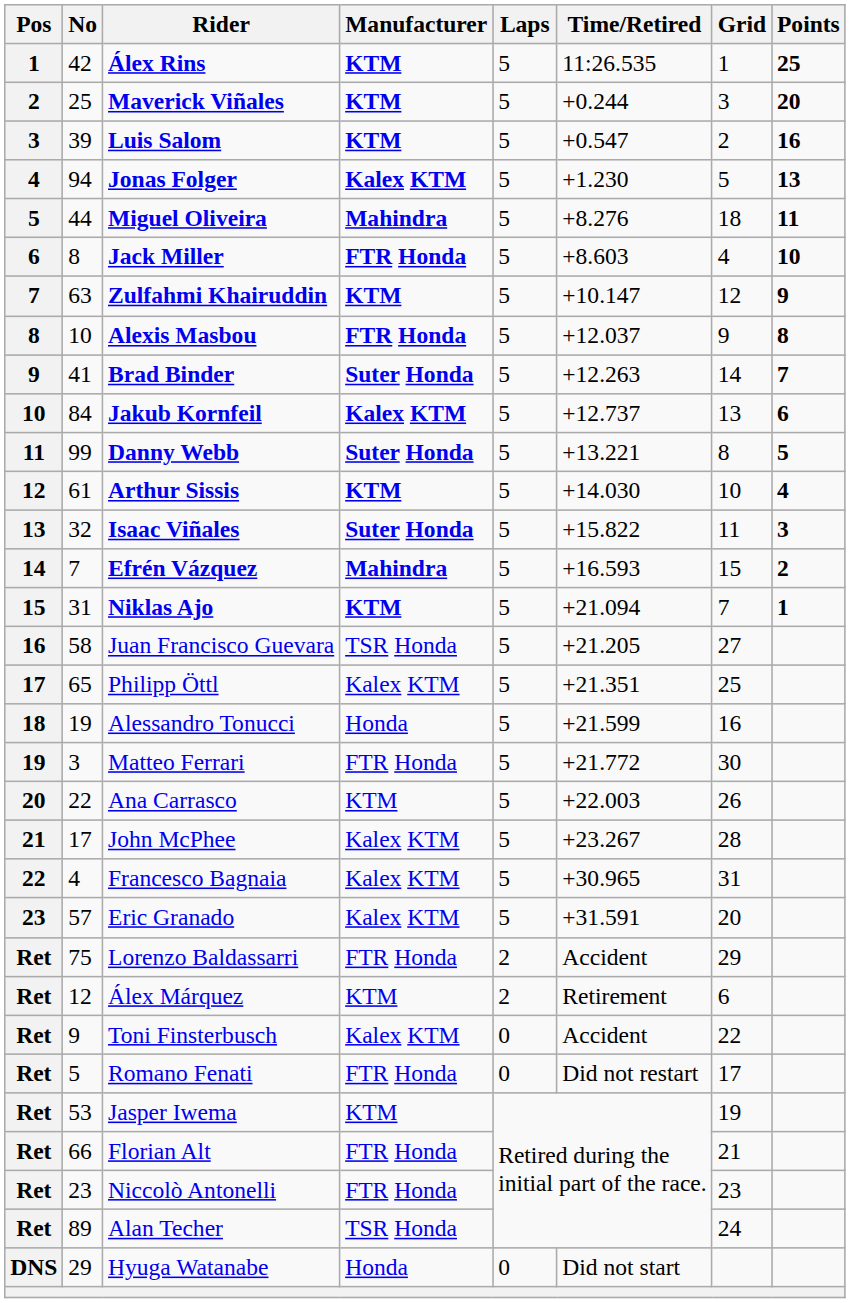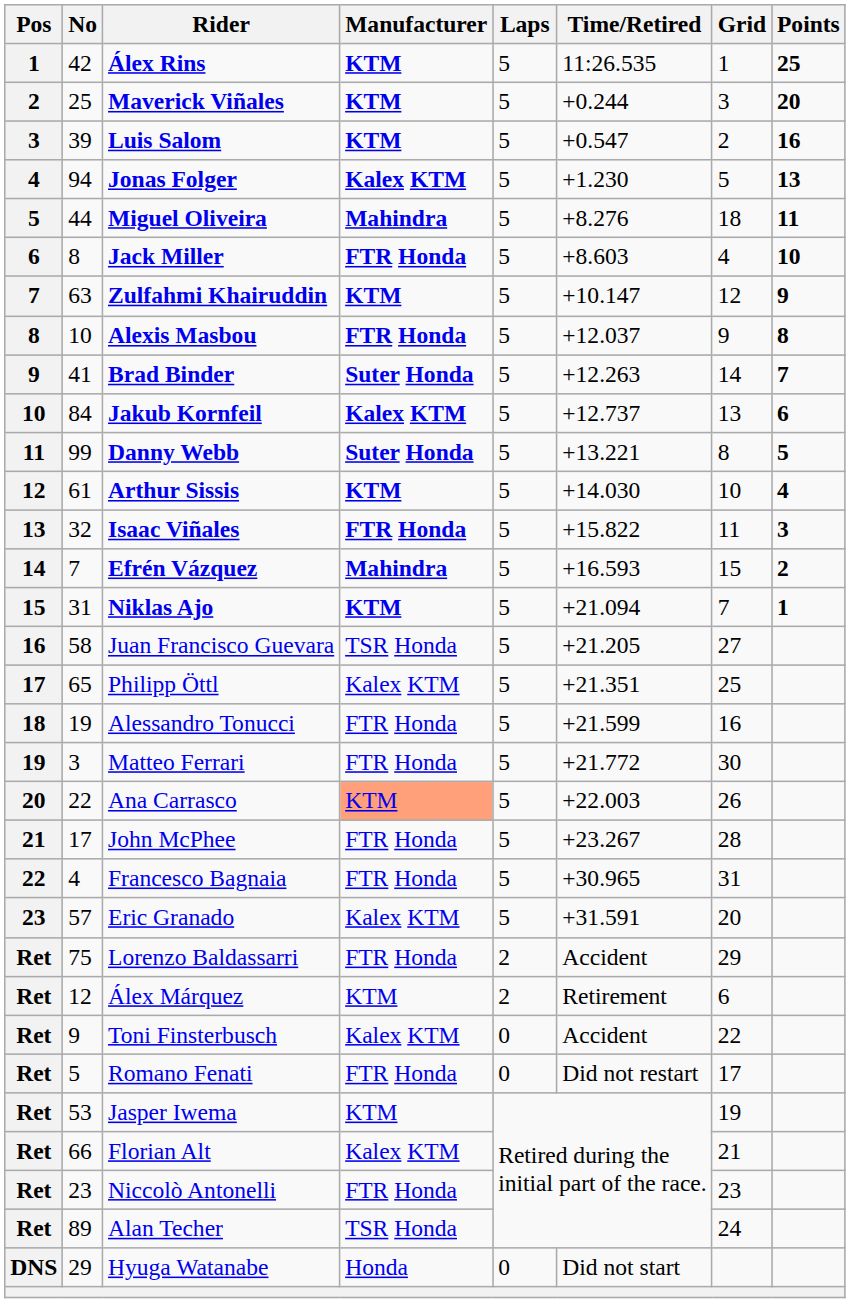 <table class="wikitable" style="font-size: 95%;">
 <tr>
 <th>Pos</th>
 <th>No</th>
 <th>Rider</th>
 <th>Manufacturer</th>
 <th>Laps</th>
 <th>Time/Retired</th>
 <th>Grid</th>
 <th>Points</th>
 </tr>
 <tr>
 <th>1</th>
 <td>42</td>
 <td> <strong><a href='#'>Álex Rins</a></strong></td>
 <td><strong><a href='#'>KTM</a></strong></td>
 <td>5</td>
 <td>11:26.535</td>
 <td>1</td>
 <td><strong>25</strong></td>
 </tr>
 <tr>
 <th>2</th>
 <td>25</td>
 <td> <strong><a href='#'>Maverick Viñales</a></strong></td>
 <td><strong><a href='#'>KTM</a></strong></td>
 <td>5</td>
 <td>+0.244</td>
 <td>3</td>
 <td><strong>20</strong></td>
 </tr>
 <tr>
 <th>3</th>
 <td>39</td>
 <td> <strong><a href='#'>Luis Salom</a></strong></td>
 <td><strong><a href='#'>KTM</a></strong></td>
 <td>5</td>
 <td>+0.547</td>
 <td>2</td>
 <td><strong>16</strong></td>
 </tr>
 <tr>
 <th>4</th>
 <td>94</td>
 <td> <strong><a href='#'>Jonas Folger</a></strong></td>
 <td><strong><a href='#'>Kalex</a> <a href='#'>KTM</a></strong></td>
 <td>5</td>
 <td>+1.230</td>
 <td>5</td>
 <td><strong>13</strong></td>
 </tr>
 <tr>
 <th>5</th>
 <td>44</td>
 <td> <strong><a href='#'>Miguel Oliveira</a></strong></td>
 <td><strong><a href='#'>Mahindra</a></strong></td>
 <td>5</td>
 <td>+8.276</td>
 <td>18</td>
 <td><strong>11</strong></td>
 </tr>
 <tr>
 <th>6</th>
 <td>8</td>
 <td> <strong><a href='#'>Jack Miller</a></strong></td>
 <td><strong><a href='#'>FTR</a> <a href='#'>Honda</a></strong></td>
 <td>5</td>
 <td>+8.603</td>
 <td>4</td>
 <td><strong>10</strong></td>
 </tr>
 <tr>
 <th>7</th>
 <td>63</td>
 <td> <strong><a href='#'>Zulfahmi Khairuddin</a></strong></td>
 <td><strong><a href='#'>KTM</a></strong></td>
 <td>5</td>
 <td>+10.147</td>
 <td>12</td>
 <td><strong>9</strong></td>
 </tr>
 <tr>
 <th>8</th>
 <td>10</td>
 <td> <strong><a href='#'>Alexis Masbou</a></strong></td>
 <td><strong><a href='#'>FTR</a> <a href='#'>Honda</a></strong></td>
 <td>5</td>
 <td>+12.037</td>
 <td>9</td>
 <td><strong>8</strong></td>
 </tr>
 <tr>
 <th>9</th>
 <td>41</td>
 <td> <strong><a href='#'>Brad Binder</a></strong></td>
 <td><strong><a href='#'>Suter</a> <a href='#'>Honda</a></strong></td>
 <td>5</td>
 <td>+12.263</td>
 <td>14</td>
 <td><strong>7</strong></td>
 </tr>
 <tr>
 <th>10</th>
 <td>84</td>
 <td> <strong><a href='#'>Jakub Kornfeil</a></strong></td>
 <td><strong><a href='#'>Kalex</a> <a href='#'>KTM</a></strong></td>
 <td>5</td>
 <td>+12.737</td>
 <td>13</td>
 <td><strong>6</strong></td>
 </tr>
 <tr>
 <th>11</th>
 <td>99</td>
 <td> <strong><a href='#'>Danny Webb</a></strong></td>
 <td><strong><a href='#'>Suter</a> <a href='#'>Honda</a></strong></td>
 <td>5</td>
 <td>+13.221</td>
 <td>8</td>
 <td><strong>5</strong></td>
 </tr>
 <tr>
 <th>12</th>
 <td>61</td>
 <td> <strong><a href='#'>Arthur Sissis</a></strong></td>
 <td><strong><a href='#'>KTM</a></strong></td>
 <td>5</td>
 <td>+14.030</td>
 <td>10</td>
 <td><strong>4</strong></td>
 </tr>
 <tr>
 <th>13</th>
 <td>32</td>
 <td> <strong><a href='#'>Isaac Viñales</a></strong></td>
-<td><strong><a href='#'>Suter</a> <a href='#'>Honda</a></strong></td>
+<td><strong><a href='#'>FTR</a> <a href='#'>Honda</a></strong></td>
 <td>5</td>
 <td>+15.822</td>
 <td>11</td>
 <td><strong>3</strong></td>
 </tr>
 <tr>
 <th>14</th>
 <td>7</td>
 <td> <strong><a href='#'>Efrén Vázquez</a></strong></td>
 <td><strong><a href='#'>Mahindra</a></strong></td>
 <td>5</td>
 <td>+16.593</td>
 <td>15</td>
 <td><strong>2</strong></td>
 </tr>
 <tr>
 <th>15</th>
 <td>31</td>
 <td> <strong><a href='#'>Niklas Ajo</a></strong></td>
 <td><strong><a href='#'>KTM</a></strong></td>
 <td>5</td>
 <td>+21.094</td>
 <td>7</td>
 <td><strong>1</strong></td>
 </tr>
 <tr>
 <th>16</th>
 <td>58</td>
 <td> <a href='#'>Juan Francisco Guevara</a></td>
 <td><a href='#'>TSR</a> <a href='#'>Honda</a></td>
 <td>5</td>
 <td>+21.205</td>
 <td>27</td>
 <td></td>
 </tr>
 <tr>
 <th>17</th>
 <td>65</td>
 <td> <a href='#'>Philipp Öttl</a></td>
 <td><a href='#'>Kalex</a> <a href='#'>KTM</a></td>
 <td>5</td>
 <td>+21.351</td>
 <td>25</td>
 <td></td>
 </tr>
 <tr>
 <th>18</th>
 <td>19</td>
 <td> <a href='#'>Alessandro Tonucci</a></td>
-<td><a href='#'>Honda</a></td>
+<td><a href='#'>FTR</a> <a href='#'>Honda</a></td>
 <td>5</td>
 <td>+21.599</td>
 <td>16</td>
 <td></td>
 </tr>
 <tr>
 <th>19</th>
 <td>3</td>
 <td> <a href='#'>Matteo Ferrari</a></td>
 <td><a href='#'>FTR</a> <a href='#'>Honda</a></td>
 <td>5</td>
 <td>+21.772</td>
 <td>30</td>
 <td></td>
 </tr>
 <tr>
 <th>20</th>
 <td>22</td>
 <td> <a href='#'>Ana Carrasco</a></td>
-<td><a href='#'>KTM</a></td>
+<td style="background: lightsalmon;"><a href='#'>KTM</a></td>
 <td>5</td>
 <td>+22.003</td>
 <td>26</td>
 <td></td>
 </tr>
 <tr>
 <th>21</th>
 <td>17</td>
 <td> <a href='#'>John McPhee</a></td>
-<td><a href='#'>Kalex</a> <a href='#'>KTM</a></td>
+<td><a href='#'>FTR</a> <a href='#'>Honda</a></td>
 <td>5</td>
 <td>+23.267</td>
 <td>28</td>
 <td></td>
 </tr>
 <tr>
 <th>22</th>
 <td>4</td>
 <td> <a href='#'>Francesco Bagnaia</a></td>
-<td><a href='#'>Kalex</a> <a href='#'>KTM</a></td>
+<td><a href='#'>FTR</a> <a href='#'>Honda</a></td>
 <td>5</td>
 <td>+30.965</td>
 <td>31</td>
 <td></td>
 </tr>
 <tr>
 <th>23</th>
 <td>57</td>
 <td> <a href='#'>Eric Granado</a></td>
 <td><a href='#'>Kalex</a> <a href='#'>KTM</a></td>
 <td>5</td>
 <td>+31.591</td>
 <td>20</td>
 <td></td>
 </tr>
 <tr>
 <th>Ret</th>
 <td>75</td>
 <td> <a href='#'>Lorenzo Baldassarri</a></td>
 <td><a href='#'>FTR</a> <a href='#'>Honda</a></td>
 <td>2</td>
 <td>Accident</td>
 <td>29</td>
 <td></td>
 </tr>
 <tr>
 <th>Ret</th>
 <td>12</td>
 <td> <a href='#'>Álex Márquez</a></td>
 <td><a href='#'>KTM</a></td>
 <td>2</td>
 <td>Retirement</td>
 <td>6</td>
 <td></td>
 </tr>
 <tr>
 <th>Ret</th>
 <td>9</td>
 <td> <a href='#'>Toni Finsterbusch</a></td>
 <td><a href='#'>Kalex</a> <a href='#'>KTM</a></td>
 <td>0</td>
 <td>Accident</td>
 <td>22</td>
 <td></td>
 </tr>
 <tr>
 <th>Ret</th>
 <td>5</td>
 <td> <a href='#'>Romano Fenati</a></td>
 <td><a href='#'>FTR</a> <a href='#'>Honda</a></td>
 <td>0</td>
 <td>Did not restart</td>
 <td>17</td>
 <td></td>
 </tr>
 <tr>
 <th>Ret</th>
 <td>53</td>
 <td> <a href='#'>Jasper Iwema</a></td>
 <td><a href='#'>KTM</a></td>
 <td colspan=2 rowspan=4>Retired during the<br>initial part of the race.</td>
 <td>19</td>
 <td></td>
 </tr>
 <tr>
 <th>Ret</th>
 <td>66</td>
 <td> <a href='#'>Florian Alt</a></td>
-<td><a href='#'>FTR</a> <a href='#'>Honda</a></td>
+<td><a href='#'>Kalex</a> <a href='#'>KTM</a></td>
 <td>21</td>
 <td></td>
 </tr>
 <tr>
 <th>Ret</th>
 <td>23</td>
 <td> <a href='#'>Niccolò Antonelli</a></td>
 <td><a href='#'>FTR</a> <a href='#'>Honda</a></td>
 <td>23</td>
 <td></td>
 </tr>
 <tr>
 <th>Ret</th>
 <td>89</td>
 <td> <a href='#'>Alan Techer</a></td>
 <td><a href='#'>TSR</a> <a href='#'>Honda</a></td>
 <td>24</td>
 <td></td>
 </tr>
 <tr>
 <th>DNS</th>
 <td>29</td>
 <td> <a href='#'>Hyuga Watanabe</a></td>
 <td><a href='#'>Honda</a></td>
 <td>0</td>
 <td>Did not start</td>
 <td></td>
 <td></td>
 </tr>
 <tr>
 <th colspan=8></th>
 </tr>
 </table>
